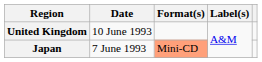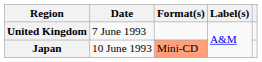 <table class="wikitable plainrowheaders">
 <tr>
 <th scope="col">Region</th>
 <th scope="col">Date</th>
 <th scope="col">Format(s)</th>
 <th scope="col">Label(s)</th>
 <th scope="col"></th>
 </tr>
 <tr>
 <th scope="row">United Kingdom</th>
-<td>10 June 1993</td>
+<td>7 June 1993</td>
 <td></td>
 <td rowspan="2"><a href='#'>A&M</a></td>
 <td></td>
 </tr>
 <tr>
 <th scope="row">Japan</th>
-<td>7 June 1993</td>
+<td>10 June 1993</td>
 <td style="background: lightsalmon;">Mini-CD</td>
 <td></td>
 </tr>
 </table>
